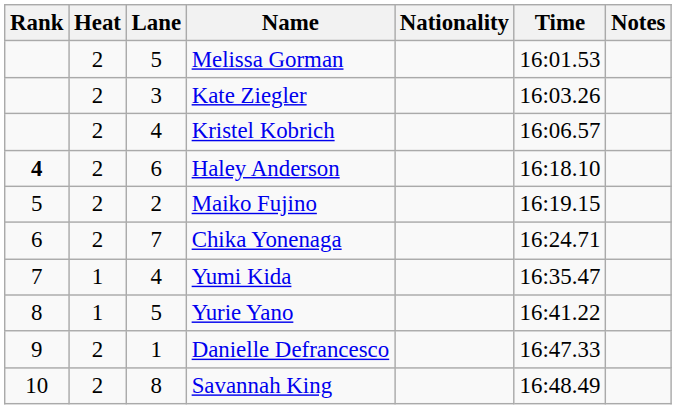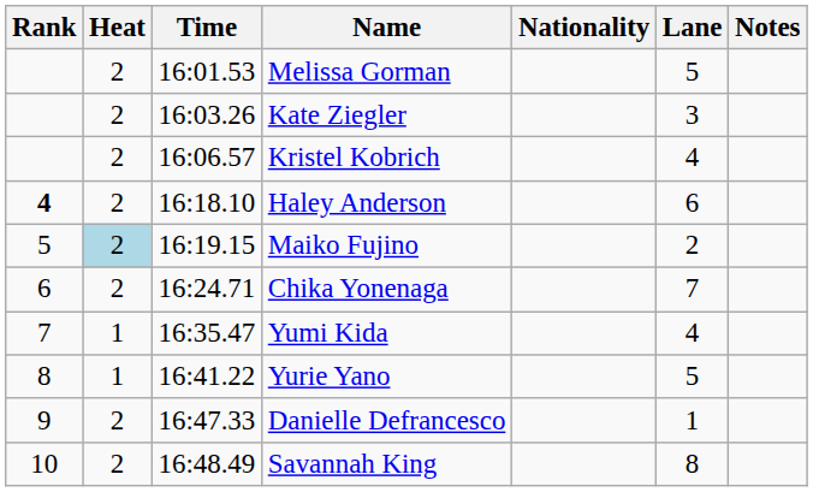 <table class="wikitable sortable" style="text-align:center">
 <tr>
 <th>Rank</th>
 <th>Heat</th>
-<th>Lane</th>
+<th>Time</th>
 <th>Name</th>
 <th>Nationality</th>
-<th>Time</th>
+<th>Lane</th>
 <th>Notes</th>
 </tr>
 <tr>
 <td></td>
 <td>2</td>
-<td>5</td>
+<td>16:01.53</td>
 <td align=left><a href='#'>Melissa Gorman</a></td>
 <td align=left></td>
-<td>16:01.53</td>
+<td>5</td>
 <td></td>
 </tr>
 <tr>
 <td></td>
 <td>2</td>
-<td>3</td>
+<td>16:03.26</td>
 <td align=left><a href='#'>Kate Ziegler</a></td>
 <td align=left></td>
-<td>16:03.26</td>
+<td>3</td>
 <td></td>
 </tr>
 <tr>
 <td></td>
 <td>2</td>
-<td>4</td>
+<td>16:06.57</td>
 <td align=left><a href='#'>Kristel Kobrich</a></td>
 <td align=left></td>
-<td>16:06.57</td>
+<td>4</td>
 <td></td>
 </tr>
 <tr>
 <td><strong>4</strong></td>
 <td>2</td>
-<td>6</td>
+<td>16:18.10</td>
 <td align=left><a href='#'>Haley Anderson</a></td>
 <td align=left></td>
-<td>16:18.10</td>
+<td>6</td>
 <td></td>
 </tr>
 <tr>
 <td>5</td>
-<td>2</td>
-<td>2</td>
+<td style="background: lightblue;">2</td>
+<td>16:19.15</td>
 <td align=left><a href='#'>Maiko Fujino</a></td>
 <td align=left></td>
-<td>16:19.15</td>
+<td>2</td>
 <td></td>
 </tr>
 <tr>
 <td>6</td>
 <td>2</td>
-<td>7</td>
+<td>16:24.71</td>
 <td align=left><a href='#'>Chika Yonenaga</a></td>
 <td align=left></td>
-<td>16:24.71</td>
+<td>7</td>
 <td></td>
 </tr>
 <tr>
 <td>7</td>
 <td>1</td>
-<td>4</td>
+<td>16:35.47</td>
 <td align=left><a href='#'>Yumi Kida</a></td>
 <td align=left></td>
-<td>16:35.47</td>
+<td>4</td>
 <td></td>
 </tr>
 <tr>
 <td>8</td>
 <td>1</td>
-<td>5</td>
+<td>16:41.22</td>
 <td align=left><a href='#'>Yurie Yano</a></td>
 <td align=left></td>
-<td>16:41.22</td>
+<td>5</td>
 <td></td>
 </tr>
 <tr>
 <td>9</td>
 <td>2</td>
-<td>1</td>
+<td>16:47.33</td>
 <td align=left><a href='#'>Danielle Defrancesco</a></td>
 <td align=left></td>
-<td>16:47.33</td>
+<td>1</td>
 <td></td>
 </tr>
 <tr>
 <td>10</td>
 <td>2</td>
-<td>8</td>
+<td>16:48.49</td>
 <td align=left><a href='#'>Savannah King</a></td>
 <td align=left></td>
-<td>16:48.49</td>
+<td>8</td>
 <td></td>
 </tr>
 </table>
